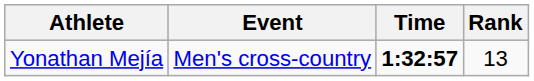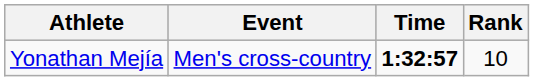 <table class="wikitable" style="font-size:90%;">
 <tr>
 <th>Athlete</th>
 <th>Event</th>
 <th>Time</th>
 <th>Rank</th>
 </tr>
 <tr align=center>
 <td align=left><a href='#'>Yonathan Mejía</a></td>
 <td align=left rowspan=2><a href='#'>Men's cross-country</a></td>
 <td><strong>1:32:57</strong></td>
-<td>13</td>
+<td>10</td>
 </tr>
 </table>
